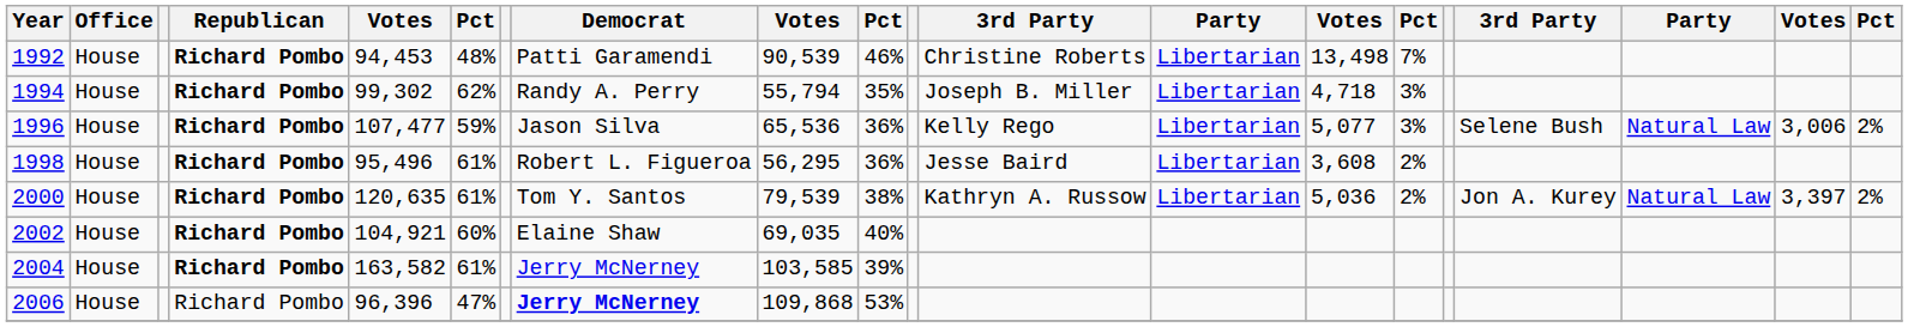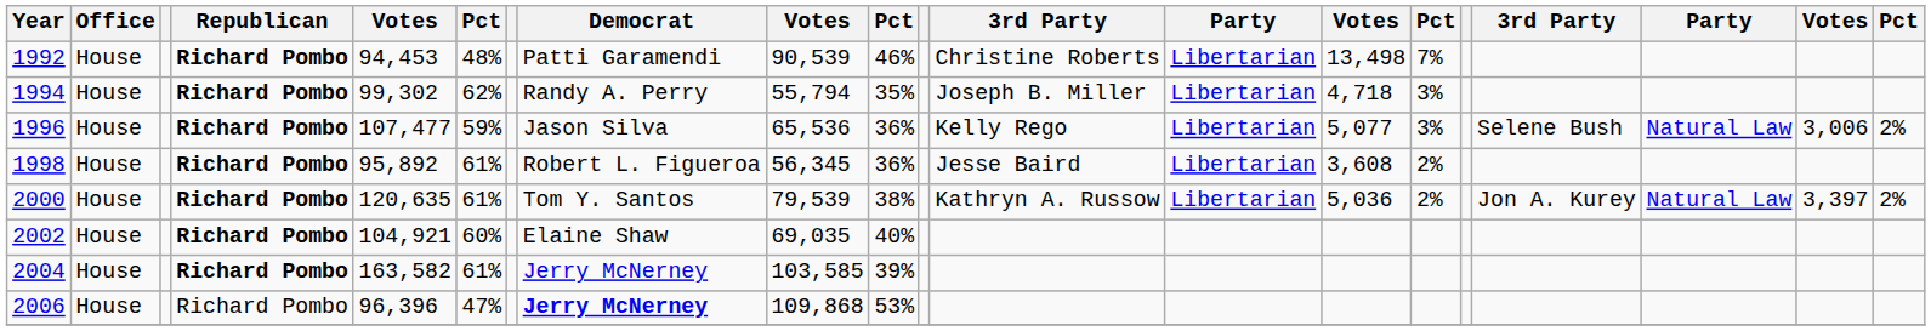 <table class="wikitable" style="margin:0.5em ; font-size:95%">
 <tr>
 <th>Year</th>
 <th>Office</th>
 <th></th>
 <th>Republican</th>
 <th>Votes</th>
 <th>Pct</th>
 <th></th>
 <th>Democrat</th>
 <th>Votes</th>
 <th>Pct</th>
 <th></th>
 <th>3rd Party</th>
 <th>Party</th>
 <th>Votes</th>
 <th>Pct</th>
 <th></th>
 <th>3rd Party</th>
 <th>Party</th>
 <th>Votes</th>
 <th>Pct</th>
 </tr>
 <tr>
 <td><a href='#'>1992</a></td>
 <td>House</td>
 <td></td>
 <td><strong>Richard Pombo</strong></td>
 <td>94,453</td>
 <td>48%</td>
 <td></td>
 <td>Patti Garamendi</td>
 <td>90,539</td>
 <td>46%</td>
 <td></td>
 <td>Christine Roberts</td>
 <td><a href='#'>Libertarian</a></td>
 <td>13,498</td>
 <td>7%</td>
 <td></td>
 <td></td>
 <td></td>
 <td></td>
 <td></td>
 </tr>
 <tr>
 <td><a href='#'>1994</a></td>
 <td>House</td>
 <td></td>
 <td><strong>Richard Pombo</strong></td>
 <td>99,302</td>
 <td>62%</td>
 <td></td>
 <td>Randy A. Perry</td>
 <td>55,794</td>
 <td>35%</td>
 <td></td>
 <td>Joseph B. Miller</td>
 <td><a href='#'>Libertarian</a></td>
 <td>4,718</td>
 <td>3%</td>
 <td></td>
 <td></td>
 <td></td>
 <td></td>
 <td></td>
 </tr>
 <tr>
 <td><a href='#'>1996</a></td>
 <td>House</td>
 <td></td>
 <td><strong>Richard Pombo</strong></td>
 <td>107,477</td>
 <td>59%</td>
 <td></td>
 <td>Jason Silva</td>
 <td>65,536</td>
 <td>36%</td>
 <td></td>
 <td>Kelly Rego</td>
 <td><a href='#'>Libertarian</a></td>
 <td>5,077</td>
 <td>3%</td>
 <td></td>
 <td>Selene Bush</td>
 <td><a href='#'>Natural Law</a></td>
 <td>3,006</td>
 <td>2%</td>
 </tr>
 <tr>
 <td><a href='#'>1998</a></td>
 <td>House</td>
 <td></td>
 <td><strong>Richard Pombo</strong></td>
-<td>95,496</td>
+<td>95,892</td>
 <td>61%</td>
 <td></td>
 <td>Robert L. Figueroa</td>
-<td>56,295</td>
+<td>56,345</td>
 <td>36%</td>
 <td></td>
 <td>Jesse Baird</td>
 <td><a href='#'>Libertarian</a></td>
 <td>3,608</td>
 <td>2%</td>
 <td></td>
 <td></td>
 <td></td>
 <td></td>
 <td></td>
 </tr>
 <tr>
 <td><a href='#'>2000</a></td>
 <td>House</td>
 <td></td>
 <td><strong>Richard Pombo</strong></td>
 <td>120,635</td>
 <td>61%</td>
 <td></td>
 <td>Tom Y. Santos</td>
 <td>79,539</td>
 <td>38%</td>
 <td></td>
 <td>Kathryn A. Russow</td>
 <td><a href='#'>Libertarian</a></td>
 <td>5,036</td>
 <td>2%</td>
 <td></td>
 <td>Jon A. Kurey</td>
 <td><a href='#'>Natural Law</a></td>
 <td>3,397</td>
 <td>2%</td>
 </tr>
 <tr>
 <td><a href='#'>2002</a></td>
 <td>House</td>
 <td></td>
 <td><strong>Richard Pombo</strong></td>
 <td>104,921</td>
 <td>60%</td>
 <td></td>
 <td>Elaine Shaw</td>
 <td>69,035</td>
 <td>40%</td>
 <td></td>
 <td></td>
 <td></td>
 <td></td>
 <td></td>
 <td></td>
 <td></td>
 <td></td>
 <td></td>
 <td></td>
 </tr>
 <tr>
 <td><a href='#'>2004</a></td>
 <td>House</td>
 <td></td>
 <td><strong>Richard Pombo</strong></td>
 <td>163,582</td>
 <td>61%</td>
 <td></td>
 <td><a href='#'>Jerry McNerney</a></td>
 <td>103,585</td>
 <td>39%</td>
 <td></td>
 <td></td>
 <td></td>
 <td></td>
 <td></td>
 <td></td>
 <td></td>
 <td></td>
 <td></td>
 <td></td>
 </tr>
 <tr>
 <td><a href='#'>2006</a></td>
 <td>House</td>
 <td></td>
 <td>Richard Pombo</td>
 <td>96,396</td>
 <td>47%</td>
 <td></td>
 <td><strong><a href='#'>Jerry McNerney</a></strong></td>
 <td>109,868</td>
 <td>53%</td>
 <td></td>
 <td></td>
 <td></td>
 <td></td>
 <td></td>
 <td></td>
 <td></td>
 <td></td>
 <td></td>
 <td></td>
 </tr>
 <tr>
 </tr>
 </table>
